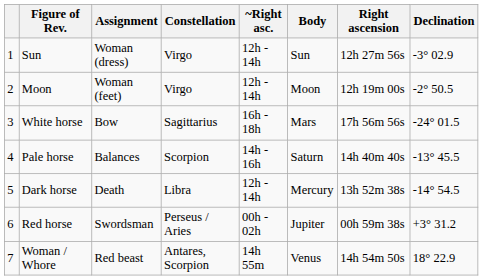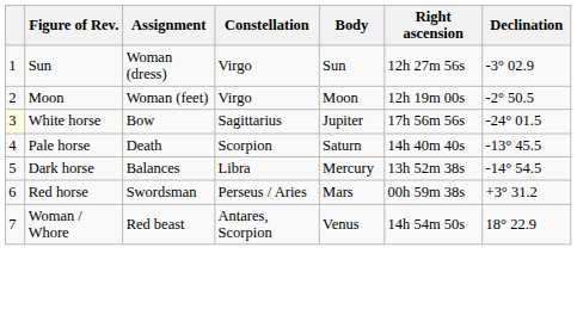 <table class="wikitable">
 <tr>
 <th width="3%"></th>
 <th width="15%">Figure of Rev.</th>
 <th width="12%">Assignment</th>
 <th width="15%">Constellation</th>
-<th width="10%">~Right asc.</th>
 <th width="8%">Body</th>
 <th width="15%">Right ascension</th>
 <th width="10%">Declination</th>
 </tr>
 <tr>
 <td>1</td>
 <td>Sun</td>
 <td>Woman (dress)</td>
 <td>Virgo</td>
-<td>12h - 14h</td>
 <td>Sun</td>
 <td>12h 27m 56s</td>
 <td>-3° 02.9</td>
 </tr>
 <tr>
 <td>2</td>
 <td>Moon</td>
 <td>Woman (feet)</td>
 <td>Virgo</td>
-<td>12h - 14h</td>
 <td>Moon</td>
 <td>12h 19m 00s</td>
 <td>-2° 50.5</td>
 </tr>
 <tr>
-<td>3</td>
+<td style="background: lightyellow;">3</td>
 <td>White horse</td>
 <td>Bow</td>
 <td>Sagittarius</td>
-<td>16h - 18h</td>
-<td>Mars</td>
+<td>Jupiter</td>
 <td>17h 56m 56s</td>
 <td>-24° 01.5</td>
 </tr>
 <tr>
 <td>4</td>
 <td>Pale horse</td>
-<td>Balances</td>
+<td>Death</td>
 <td>Scorpion</td>
-<td>14h - 16h</td>
 <td>Saturn</td>
 <td>14h 40m 40s</td>
 <td>-13° 45.5</td>
 </tr>
 <tr>
 <td>5</td>
 <td>Dark horse</td>
-<td>Death</td>
+<td>Balances</td>
 <td>Libra</td>
-<td>12h - 14h</td>
 <td>Mercury</td>
 <td>13h 52m 38s</td>
 <td>-14° 54.5</td>
 </tr>
 <tr>
 <td>6</td>
 <td>Red horse</td>
 <td>Swordsman</td>
 <td>Perseus / Aries</td>
-<td>00h - 02h</td>
-<td>Jupiter</td>
+<td>Mars</td>
 <td>00h 59m 38s</td>
 <td>+3° 31.2</td>
 </tr>
 <tr>
 <td>7</td>
 <td>Woman / Whore</td>
 <td>Red beast</td>
 <td>Antares, Scorpion</td>
-<td>14h 55m</td>
 <td>Venus</td>
 <td>14h 54m 50s</td>
 <td>18° 22.9</td>
 </tr>
 </table>
